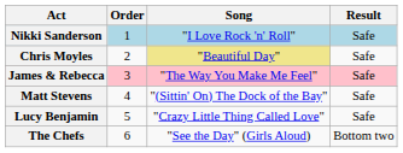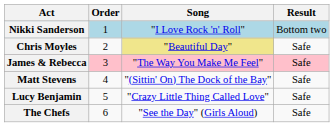 <table class="wikitable plainrowheaders" style="text-align:center;">
 <tr>
 <th>Act</th>
 <th>Order</th>
 <th>Song</th>
 <th>Result</th>
 </tr>
 <tr style="background: lightblue">
 <th scope="row">Nikki Sanderson</th>
 <td>1</td>
 <td>"<a href='#'>I Love Rock 'n' Roll</a>"</td>
-<td>Safe</td>
+<td>Bottom two</td>
 </tr>
 <tr>
 <th scope="row">Chris Moyles</th>
 <td>2</td>
 <td style="background: khaki;">"<a href='#'>Beautiful Day</a>"</td>
 <td>Safe</td>
 </tr>
 <tr style="background:pink;">
 <th scope="row">James & Rebecca</th>
 <td>3</td>
 <td>"<a href='#'>The Way You Make Me Feel</a>"</td>
 <td>Safe</td>
 </tr>
 <tr>
 <th scope="row">Matt Stevens</th>
 <td>4</td>
 <td>"<a href='#'>(Sittin' On) The Dock of the Bay</a>"</td>
 <td>Safe</td>
 </tr>
 <tr>
 <th scope="row">Lucy Benjamin</th>
 <td>5</td>
 <td>"<a href='#'>Crazy Little Thing Called Love</a>"</td>
 <td>Safe</td>
 </tr>
 <tr>
 <th scope="row">The Chefs</th>
 <td>6</td>
 <td>"<a href='#'>See the Day</a>" (<a href='#'>Girls Aloud</a>)</td>
-<td>Bottom two</td>
+<td>Safe</td>
 </tr>
 </table>
